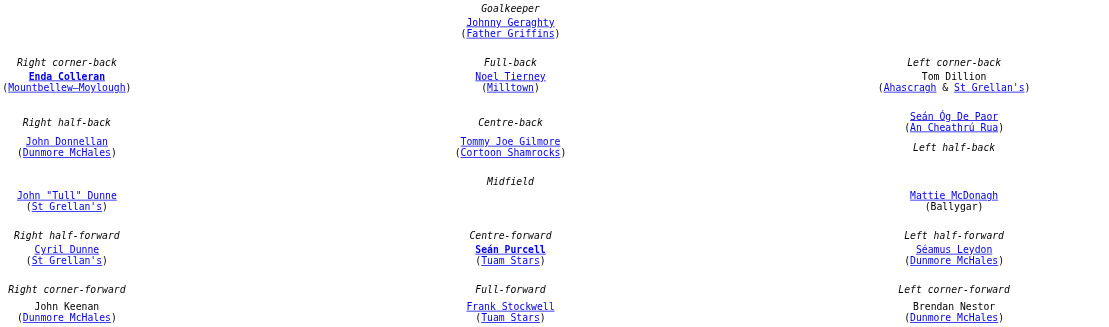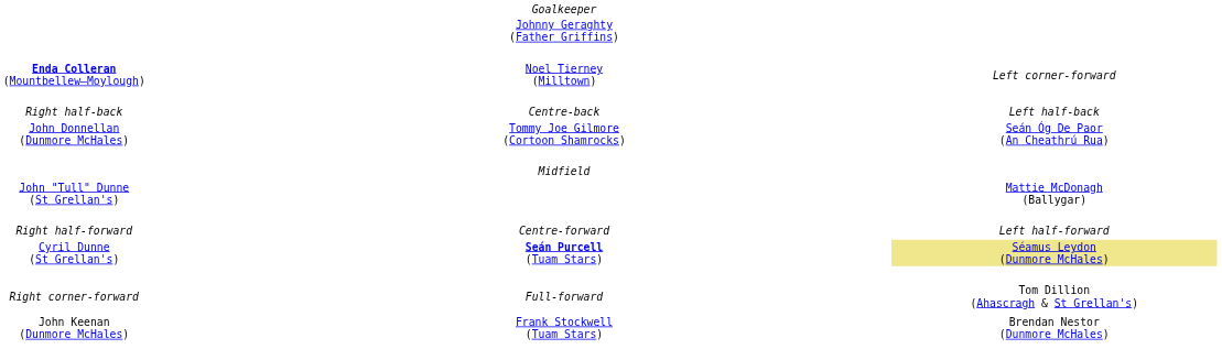 <table border="0" width="100%">
 <tr>
 <td><br></td>
 </tr>
 <tr>
 <td width="25%"></td>
 <td width="50%" align="center"><em>Goalkeeper</em></td>
 <td width="25%"></td>
 </tr>
 <tr>
 <td width="25%"></td>
 <td width="25%" align="center"><a href='#'>Johnny Geraghty</a><br>(<a href='#'>Father Griffins</a>)</td>
 <td width="25%"></td>
 </tr>
 <tr>
 <td><br></td>
 </tr>
 <tr>
-<td width="25%" align="center"><em>Right corner-back</em></td>
-<td width="50%" align="center"><em>Full-back</em></td>
-<td width="25%" align="center"><em>Left corner-back</em></td>
-<td></td>
-</tr>
-<tr>
 <td width="25%" align="center"><strong><a href='#'>Enda Colleran</a></strong><br>(<a href='#'>Mountbellew–Moylough</a>)</td>
 <td width="25%" align="center"><a href='#'>Noel Tierney</a><br>(<a href='#'>Milltown</a>)</td>
-<td width="25%" align="center">Tom Dillion<br>(<a href='#'>Ahascragh</a> & <a href='#'>St Grellan's</a>)</td>
+<td width="25%" align="center"><em>Left corner-forward</em></td>
 </tr>
 <tr>
 <td><br></td>
 </tr>
 <tr>
 <td width="25%" align="center"><em>Right half-back</em></td>
 <td width="50%" align="center"><em>Centre-back</em></td>
-<td width="25%" align="center"><a href='#'>Seán Óg De Paor</a><br>(<a href='#'>An Cheathrú Rua</a>)</td>
+<td width="25%" align="center"><em>Left half-back</em></td>
 </tr>
 <tr>
 <td width="25%" align="center"><a href='#'>John Donnellan</a><br>(<a href='#'>Dunmore McHales</a>)</td>
 <td width="25%" align="center"><a href='#'>Tommy Joe Gilmore</a><br>(<a href='#'>Cortoon Shamrocks</a>)</td>
-<td width="25%" align="center"><em>Left half-back</em></td>
+<td width="25%" align="center"><a href='#'>Seán Óg De Paor</a><br>(<a href='#'>An Cheathrú Rua</a>)</td>
 </tr>
 <tr>
 <td><br></td>
 </tr>
 <tr>
 <td width="25%"></td>
 <td width="50%" align="center"><em>Midfield</em></td>
 <td width="25%"></td>
 </tr>
 <tr>
 <td width="25%" align="center"><a href='#'>John "Tull" Dunne</a><br>(<a href='#'>St Grellan's</a>)</td>
 <td width="50%" align="center"></td>
 <td width="25%" align="center"><a href='#'>Mattie McDonagh</a><br>(Ballygar)</td>
 </tr>
 <tr>
 <td><br></td>
 </tr>
 <tr>
 <td width="25%" align="center"><em>Right half-forward</em></td>
 <td width="50%" align="center"><em>Centre-forward</em></td>
 <td width="25%" align="center"><em>Left half-forward</em></td>
 </tr>
 <tr>
 <td width="25%" align="center"><a href='#'>Cyril Dunne</a><br>(<a href='#'>St Grellan's</a>)</td>
 <td width="25%" align="center"><strong><a href='#'>Seán Purcell</a></strong><br>(<a href='#'>Tuam Stars</a>)</td>
-<td width="25%" align="center"><a href='#'>Séamus Leydon</a><br>(<a href='#'>Dunmore McHales</a>)</td>
+<td width="25%" align="center" style="background: khaki;"><a href='#'>Séamus Leydon</a><br>(<a href='#'>Dunmore McHales</a>)</td>
 </tr>
 <tr>
 <td><br></td>
 </tr>
 <tr>
 <td width="25%" align="center"><em>Right corner-forward</em></td>
 <td width="50%" align="center"><em>Full-forward</em></td>
-<td width="25%" align="center"><em>Left corner-forward</em></td>
+<td width="25%" align="center">Tom Dillion<br>(<a href='#'>Ahascragh</a> & <a href='#'>St Grellan's</a>)</td>
 </tr>
 <tr>
 <td></td>
 </tr>
 <tr>
 <td width="25%" align="center">John Keenan <br>(<a href='#'>Dunmore McHales</a>)</td>
 <td width="25%" align="center"><a href='#'>Frank Stockwell</a><br>(<a href='#'>Tuam Stars</a>)</td>
 <td width="25%" align="center">Brendan Nestor<br>(<a href='#'>Dunmore McHales</a>)</td>
 </tr>
 <tr>
 </tr>
 </table>
